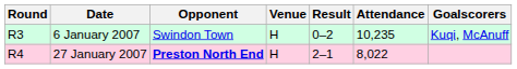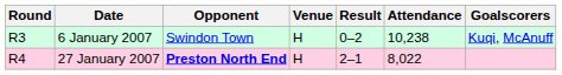 <table class="wikitable">
 <tr>
 <th>Round</th>
 <th>Date</th>
 <th>Opponent</th>
 <th>Venue</th>
 <th>Result</th>
 <th>Attendance</th>
 <th>Goalscorers</th>
 </tr>
 <tr style="background-color: #d0ffe3;">
 <td>R3</td>
 <td>6 January 2007</td>
 <td><a href='#'>Swindon Town</a></td>
 <td>H</td>
 <td>0–2</td>
-<td>10,235</td>
+<td>10,238</td>
 <td><a href='#'>Kuqi</a>, <a href='#'>McAnuff</a></td>
 </tr>
 <tr style="background-color: #ffd0e3;">
 <td>R4</td>
 <td>27 January 2007</td>
 <td><strong><a href='#'>Preston North End</a></strong></td>
 <td>H</td>
 <td>2–1</td>
 <td>8,022</td>
 <td></td>
 </tr>
 </table>
